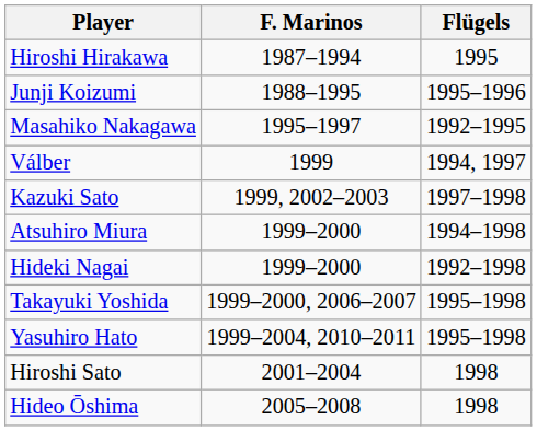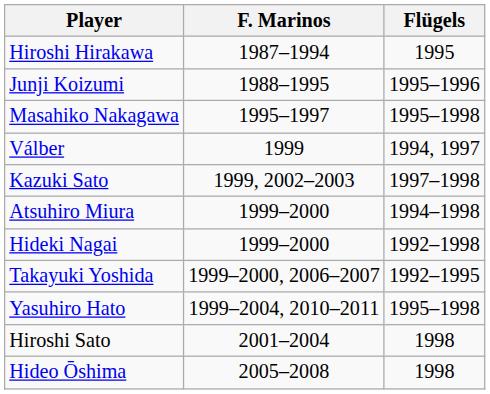 <table class="wikitable" style="text-align:center">
 <tr>
 <th>Player</th>
 <th>F. Marinos</th>
 <th>Flügels</th>
 </tr>
 <tr>
 <td align=left> <a href='#'>Hiroshi Hirakawa</a></td>
 <td>1987–1994</td>
 <td>1995</td>
 </tr>
 <tr>
 <td align=left> <a href='#'>Junji Koizumi</a></td>
 <td>1988–1995</td>
 <td>1995–1996</td>
 </tr>
 <tr>
 <td align=left> <a href='#'>Masahiko Nakagawa</a></td>
 <td>1995–1997</td>
-<td>1992–1995</td>
+<td>1995–1998</td>
 </tr>
 <tr>
 <td align=left> <a href='#'>Válber</a></td>
 <td>1999</td>
 <td>1994, 1997</td>
 </tr>
 <tr>
 <td align=left> <a href='#'>Kazuki Sato</a></td>
 <td>1999, 2002–2003</td>
 <td>1997–1998</td>
 </tr>
 <tr>
 <td align=left> <a href='#'>Atsuhiro Miura</a></td>
 <td>1999–2000</td>
 <td>1994–1998</td>
 </tr>
 <tr>
 <td align=left> <a href='#'>Hideki Nagai</a></td>
 <td>1999–2000</td>
 <td>1992–1998</td>
 </tr>
 <tr>
 <td align=left> <a href='#'>Takayuki Yoshida</a></td>
 <td>1999–2000, 2006–2007</td>
-<td>1995–1998</td>
+<td>1992–1995</td>
 </tr>
 <tr>
 <td align=left> <a href='#'>Yasuhiro Hato</a></td>
 <td>1999–2004, 2010–2011</td>
 <td>1995–1998</td>
 </tr>
 <tr>
 <td align=left> Hiroshi Sato</td>
 <td>2001–2004</td>
 <td>1998</td>
 </tr>
 <tr>
 <td align=left> <a href='#'>Hideo Ōshima</a></td>
 <td>2005–2008</td>
 <td>1998</td>
 </tr>
 </table>
